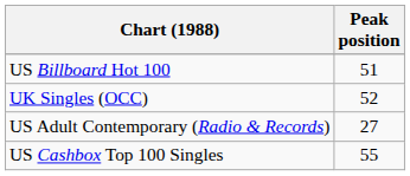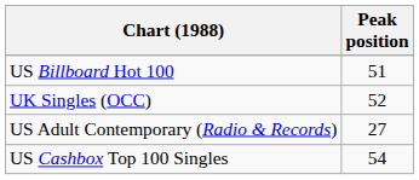 <table class="wikitable sortable">
 <tr>
 <th align="left">Chart (1988)</th>
 <th align="left">Peak<br>position</th>
 </tr>
 <tr>
 </tr>
 <tr>
 </tr>
 <tr>
 <td align="left">US <a href='#'><em>Billboard</em> Hot 100</a></td>
 <td align="center">51</td>
 </tr>
 <tr>
 <td align="left"><a href='#'>UK Singles</a> (<a href='#'>OCC</a>)</td>
 <td align="center">52</td>
 </tr>
 <tr>
 <td align="left">US Adult Contemporary (<em><a href='#'>Radio & Records</a></em>)</td>
 <td align="center">27</td>
 </tr>
 <tr>
 <td align="left">US <em><a href='#'>Cashbox</a></em> Top 100 Singles</td>
-<td align="center">55</td>
+<td align="center">54</td>
 </tr>
 </table>
